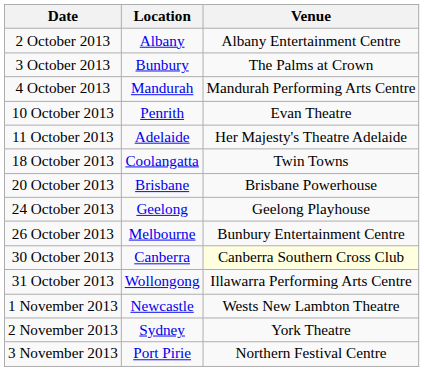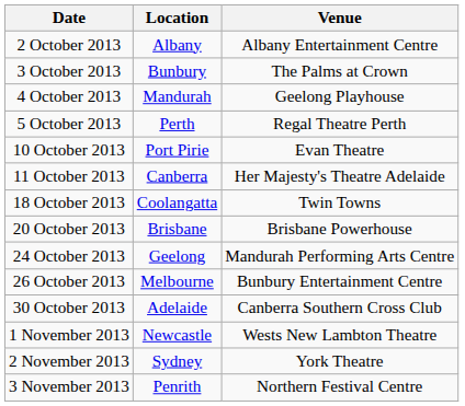 <table class="wikitable" style="text-align:center;">
 <tr>
 <th>Date</th>
 <th>Location</th>
 <th>Venue</th>
 </tr>
 <tr>
 <td>2 October 2013</td>
 <td><a href='#'>Albany</a></td>
 <td>Albany Entertainment Centre</td>
 </tr>
 <tr>
 <td>3 October 2013</td>
 <td><a href='#'>Bunbury</a></td>
 <td>The Palms at Crown</td>
 </tr>
 <tr>
 <td>4 October 2013</td>
 <td><a href='#'>Mandurah</a></td>
-<td>Mandurah Performing Arts Centre</td>
+<td>Geelong Playhouse</td>
+</tr>
+<tr>
+<td>5 October 2013</td>
+<td><a href='#'>Perth</a></td>
+<td>Regal Theatre Perth</td>
 </tr>
 <tr>
 <td>10 October 2013</td>
-<td><a href='#'>Penrith</a></td>
+<td><a href='#'>Port Pirie</a></td>
 <td>Evan Theatre</td>
 </tr>
 <tr>
 <td>11 October 2013</td>
-<td><a href='#'>Adelaide</a></td>
+<td><a href='#'>Canberra</a></td>
 <td>Her Majesty's Theatre Adelaide</td>
 </tr>
 <tr>
 <td>18 October 2013</td>
 <td><a href='#'>Coolangatta</a></td>
 <td>Twin Towns</td>
 </tr>
 <tr>
 <td>20 October 2013</td>
 <td><a href='#'>Brisbane</a></td>
 <td>Brisbane Powerhouse</td>
 </tr>
 <tr>
 <td>24 October 2013</td>
 <td><a href='#'>Geelong</a></td>
-<td>Geelong Playhouse</td>
+<td>Mandurah Performing Arts Centre</td>
 </tr>
 <tr>
 <td>26 October 2013</td>
 <td><a href='#'>Melbourne</a></td>
 <td>Bunbury Entertainment Centre</td>
 </tr>
 <tr>
 <td>30 October 2013</td>
-<td><a href='#'>Canberra</a></td>
-<td style="background: lightyellow;">Canberra Southern Cross Club</td>
-</tr>
-<tr>
-<td>31 October 2013</td>
-<td><a href='#'>Wollongong</a></td>
-<td>Illawarra Performing Arts Centre</td>
+<td><a href='#'>Adelaide</a></td>
+<td>Canberra Southern Cross Club</td>
 </tr>
 <tr>
 <td>1 November 2013</td>
 <td><a href='#'>Newcastle</a></td>
 <td>Wests New Lambton Theatre</td>
 </tr>
 <tr>
 <td>2 November 2013</td>
 <td><a href='#'>Sydney</a></td>
 <td>York Theatre</td>
 </tr>
 <tr>
 <td>3 November 2013</td>
-<td><a href='#'>Port Pirie</a></td>
+<td><a href='#'>Penrith</a></td>
 <td>Northern Festival Centre</td>
 </tr>
 </table>
